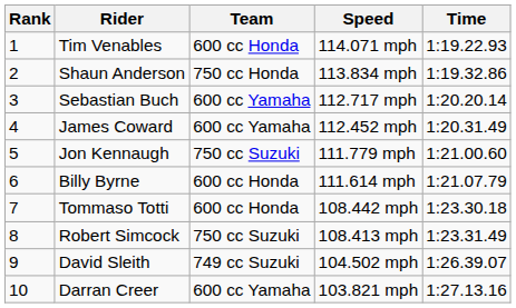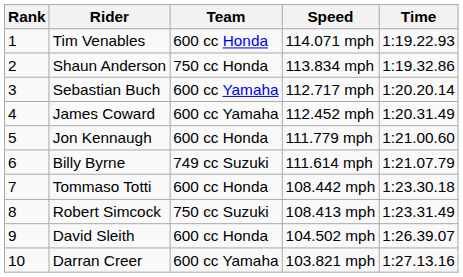 <table class="wikitable" style="font-size: 95%;">
 <tr style="background:#efefef;">
 <th>Rank</th>
 <th>Rider</th>
 <th>Team</th>
 <th>Speed</th>
 <th>Time</th>
 </tr>
 <tr>
 <td>1</td>
 <td> Tim Venables</td>
 <td>600 cc <a href='#'>Honda</a></td>
 <td>114.071 mph</td>
 <td>1:19.22.93</td>
 </tr>
 <tr>
 <td>2</td>
 <td>  Shaun Anderson</td>
 <td>750 cc Honda</td>
 <td>113.834 mph</td>
 <td>1:19.32.86</td>
 </tr>
 <tr>
 <td>3</td>
 <td> Sebastian Buch</td>
 <td>600 cc <a href='#'>Yamaha</a></td>
 <td>112.717 mph</td>
 <td>1:20.20.14</td>
 </tr>
 <tr>
 <td>4</td>
 <td>  James Coward</td>
 <td>600 cc Yamaha</td>
 <td>112.452 mph</td>
 <td>1:20.31.49</td>
 </tr>
 <tr>
 <td>5</td>
 <td> Jon Kennaugh</td>
-<td>750 cc <a href='#'>Suzuki</a></td>
+<td>600 cc Honda</td>
 <td>111.779 mph</td>
 <td>1:21.00.60</td>
 </tr>
 <tr>
 <td>6</td>
 <td> Billy Byrne</td>
-<td>600 cc Honda</td>
+<td>749 cc Suzuki</td>
 <td>111.614 mph</td>
 <td>1:21.07.79</td>
 </tr>
 <tr>
 <td>7</td>
 <td> Tommaso Totti</td>
 <td>600 cc Honda</td>
 <td>108.442 mph</td>
 <td>1:23.30.18</td>
 </tr>
 <tr>
 <td>8</td>
 <td> Robert Simcock</td>
 <td>750 cc Suzuki</td>
 <td>108.413 mph</td>
 <td>1:23.31.49</td>
 </tr>
 <tr>
 <td>9</td>
 <td> David Sleith</td>
-<td>749 cc Suzuki</td>
+<td>600 cc Honda</td>
 <td>104.502 mph</td>
 <td>1:26.39.07</td>
 </tr>
 <tr>
 <td>10</td>
 <td> Darran Creer</td>
 <td>600 cc Yamaha</td>
 <td>103.821 mph</td>
 <td>1:27.13.16</td>
 </tr>
 </table>
